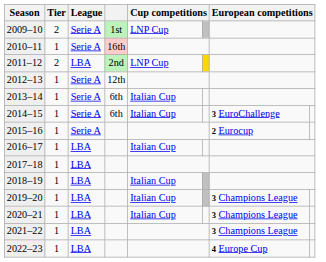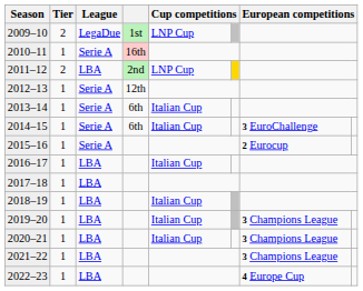 <table class="wikitable" style="font-size:85%">
 <tr>
 <th>Season</th>
 <th>Tier</th>
 <th>League</th>
 <th></th>
 <th colspan=2>Cup competitions</th>
 <th colspan=2>European competitions</th>
 </tr>
 <tr>
 <td style="background:#efefef;">2009–10</td>
 <td align="center">2</td>
-<td><a href='#'>Serie A</a></td>
+<td><a href='#'>LegaDue</a></td>
 <td style="background:#BBF3BB"   align=center>1st</td>
 <td><a href='#'>LNP Cup</a></td>
 <td style="background:silver"></td>
 <td colspan=2></td>
 </tr>
 <tr>
 <td style="background:#efefef;">2010–11</td>
 <td align="center">1</td>
 <td><a href='#'>Serie A</a></td>
 <td style="background:#fcc" align=center>16th</td>
 <td colspan=2></td>
 <td colspan=2></td>
 </tr>
 <tr>
 <td style="background:#efefef;">2011–12</td>
 <td align="center">2</td>
 <td><a href='#'>LBA</a></td>
 <td style="background:#BBF3BB"    align=center>2nd</td>
 <td><a href='#'>LNP Cup</a></td>
 <td style="background:gold"></td>
 <td colspan=2></td>
 </tr>
 <tr>
 <td style="background:#efefef;">2012–13</td>
 <td align="center">1</td>
 <td><a href='#'>Serie A</a></td>
 <td style="background " align=center>12th</td>
 <td colspan=2></td>
 <td colspan=2></td>
 </tr>
 <tr>
 <td style="background:#efefef;">2013–14</td>
 <td align="center">1</td>
 <td><a href='#'>Serie A</a></td>
 <td style="background " align=center>6th</td>
 <td><a href='#'>Italian Cup</a></td>
 <td></td>
 <td colspan=2></td>
 </tr>
 <tr>
 <td style="background:#efefef;">2014–15</td>
 <td align="center">1</td>
 <td><a href='#'>Serie A</a></td>
 <td style="background " align=center>6th</td>
 <td><a href='#'>Italian Cup</a></td>
 <td></td>
 <td><small><strong>3</strong></small> <a href='#'>EuroChallenge</a></td>
 <td></td>
 </tr>
 <tr>
 <td style="background:#efefef;">2015–16</td>
 <td align="center">1</td>
 <td><a href='#'>Serie A</a></td>
 <td></td>
 <td colspan=2></td>
 <td><small><strong>2</strong></small> <a href='#'>Eurocup</a></td>
 <td></td>
 </tr>
 <tr>
 <td style="background:#efefef;">2016–17</td>
 <td align="center">1</td>
 <td><a href='#'>LBA</a></td>
 <td></td>
 <td><a href='#'>Italian Cup</a></td>
 <td></td>
 <td colspan=2></td>
 </tr>
 <tr>
 <td style="background:#efefef;">2017–18</td>
 <td align="center">1</td>
 <td><a href='#'>LBA</a></td>
 <td></td>
 <td colspan=2></td>
 <td colspan=2></td>
 </tr>
 <tr>
 <td style="background:#efefef;">2018–19</td>
 <td align="center">1</td>
 <td><a href='#'>LBA</a></td>
 <td></td>
 <td><a href='#'>Italian Cup</a></td>
 <td style="background:silver"></td>
 <td colspan=2></td>
 </tr>
 <tr>
 <td style="background:#efefef;">2019–20</td>
 <td align="center">1</td>
 <td><a href='#'>LBA</a></td>
 <td></td>
 <td><a href='#'>Italian Cup</a></td>
 <td style="background:silver"></td>
 <td><small><strong>3</strong></small> <a href='#'>Champions League</a></td>
 <td></td>
 </tr>
 <tr>
 <td style="background:#efefef;">2020–21</td>
 <td align="center">1</td>
 <td><a href='#'>LBA</a></td>
 <td></td>
 <td><a href='#'>Italian Cup</a></td>
 <td></td>
 <td><small><strong>3</strong></small> <a href='#'>Champions League</a></td>
 <td></td>
 </tr>
 <tr>
 <td style="background:#efefef;">2021–22</td>
 <td align="center">1</td>
 <td><a href='#'>LBA</a></td>
 <td></td>
 <td colspan=2></td>
 <td><small><strong>3</strong></small> <a href='#'>Champions League</a></td>
 <td></td>
 </tr>
 <tr>
 <td style="background:#efefef;">2022–23</td>
 <td align="center">1</td>
 <td><a href='#'>LBA</a></td>
 <td></td>
 <td colspan=2></td>
 <td><small><strong>4</strong></small> <a href='#'>Europe Cup</a></td>
 <td></td>
 </tr>
 </table>
